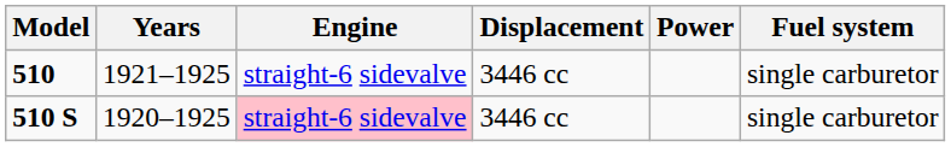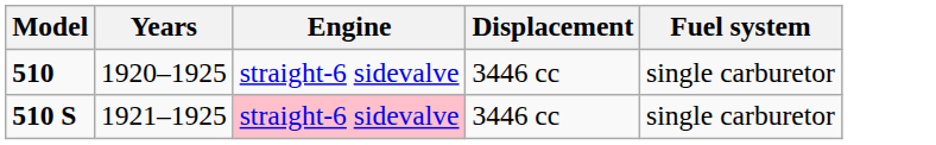 <table class="wikitable">
 <tr>
 <th>Model</th>
 <th>Years</th>
 <th>Engine</th>
 <th>Displacement</th>
-<th>Power</th>
 <th>Fuel system</th>
 </tr>
 <tr>
 <td><strong>510</strong></td>
-<td>1921–1925</td>
+<td>1920–1925</td>
 <td><a href='#'>straight-6</a> <a href='#'>sidevalve</a></td>
 <td>3446 cc</td>
-<td></td>
 <td>single carburetor</td>
 </tr>
 <tr>
 <td><strong>510 S</strong></td>
-<td>1920–1925</td>
+<td>1921–1925</td>
 <td style="background: pink;"><a href='#'>straight-6</a> <a href='#'>sidevalve</a></td>
 <td>3446 cc</td>
-<td></td>
 <td>single carburetor</td>
 </tr>
 </table>
